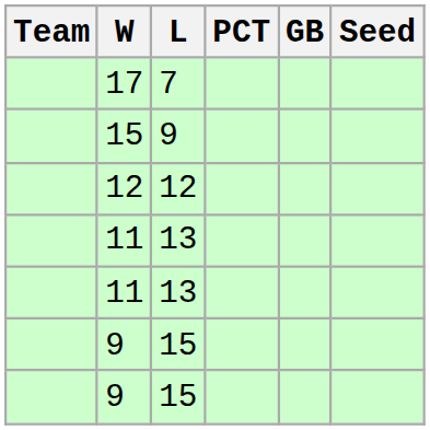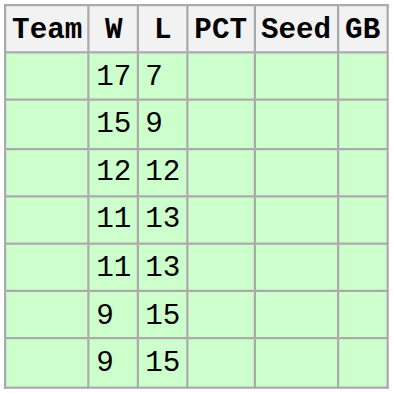 <table class=wikitable>
 <tr>
 <th>Team</th>
 <th>W</th>
 <th>L</th>
 <th>PCT</th>
+<th>Seed</th>
 <th>GB</th>
-<th>Seed</th>
 </tr>
 <tr bgcolor="#ccffcc">
 <td></td>
 <td>17</td>
 <td>7</td>
 <td></td>
 <td></td>
 <td></td>
 </tr>
 <tr bgcolor="#ccffcc">
 <td></td>
 <td>15</td>
 <td>9</td>
 <td></td>
 <td></td>
 <td></td>
 </tr>
 <tr bgcolor="#ccffcc">
 <td></td>
 <td>12</td>
 <td>12</td>
 <td></td>
 <td></td>
 <td></td>
 </tr>
 <tr bgcolor="#ccffcc">
 <td></td>
 <td>11</td>
 <td>13</td>
 <td></td>
 <td></td>
 <td></td>
 </tr>
 <tr bgcolor="#ccffcc">
 <td></td>
 <td>11</td>
 <td>13</td>
 <td></td>
 <td></td>
 <td></td>
 </tr>
 <tr bgcolor="#ccffcc">
 <td></td>
 <td>9</td>
 <td>15</td>
 <td></td>
 <td></td>
 <td></td>
 </tr>
 <tr bgcolor="#ccffcc">
 <td></td>
 <td>9</td>
 <td>15</td>
 <td></td>
 <td></td>
 <td></td>
 </tr>
 </table>
